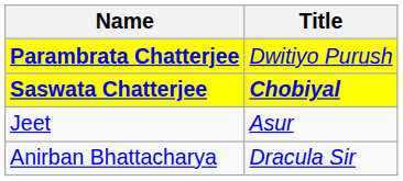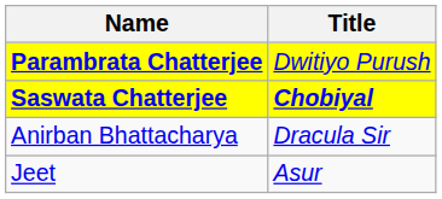 <table class="wikitable">
 <tr>
 <th>Name</th>
 <th>Title</th>
 </tr>
 <tr>
 <td style="background:#FFFF00"><strong><a href='#'>Parambrata Chatterjee</a></strong></td>
 <td style="background:#FFFF00"><em><a href='#'>Dwitiyo Purush</a></em></td>
 </tr>
 <tr>
 <td style="background:#FFFF00"><strong><a href='#'>Saswata Chatterjee</a></strong></td>
 <td style="background:#FFFF00"><strong><em><a href='#'>Chobiyal</a></em></strong></td>
 </tr>
 <tr>
+<td><a href='#'>Anirban Bhattacharya</a></td>
+<td><em><a href='#'>Dracula Sir</a></em></td>
+</tr>
+<tr>
 <td><a href='#'>Jeet</a></td>
 <td><em><a href='#'>Asur</a></em></td>
 </tr>
-<tr>
-<td><a href='#'>Anirban Bhattacharya</a></td>
-<td><em><a href='#'>Dracula Sir</a></em></td>
-</tr>
 </table>
